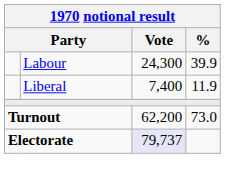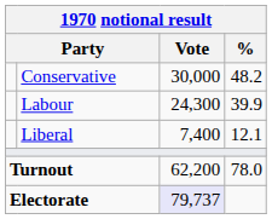 <table class="wikitable">
 <tr>
 <th colspan="4"><a href='#'>1970</a> <a href='#'>notional result</a></th>
 </tr>
 <tr>
 <th bgcolor="#DDDDFF" width="130px" colspan="2">Party</th>
 <th bgcolor="#DDDDFF" width="50px">Vote</th>
 <th bgcolor="#DDDDFF" width="30px">%</th>
 </tr>
 <tr>
 <td></td>
+<td><a href='#'>Conservative</a></td>
+<td align=right>30,000</td>
+<td align=right>48.2</td>
+</tr>
+<tr>
+<td></td>
 <td><a href='#'>Labour</a></td>
 <td align=right>24,300</td>
 <td align=right>39.9</td>
 </tr>
 <tr>
 <td></td>
 <td><a href='#'>Liberal</a></td>
 <td align=right>7,400</td>
-<td align=right>11.9</td>
+<td align=right>12.1</td>
 </tr>
 <tr>
 <td colspan="4" bgcolor="#EAECF0"></td>
 </tr>
 <tr>
 <td colspan="2"><strong>Turnout</strong></td>
 <td align=right>62,200</td>
-<td align=right>73.0</td>
+<td align=right>78.0</td>
 </tr>
 <tr>
 <td colspan="2"><strong>Electorate</strong></td>
 <td align=right style="background: lavender;">79,737</td>
 </tr>
 </table>
